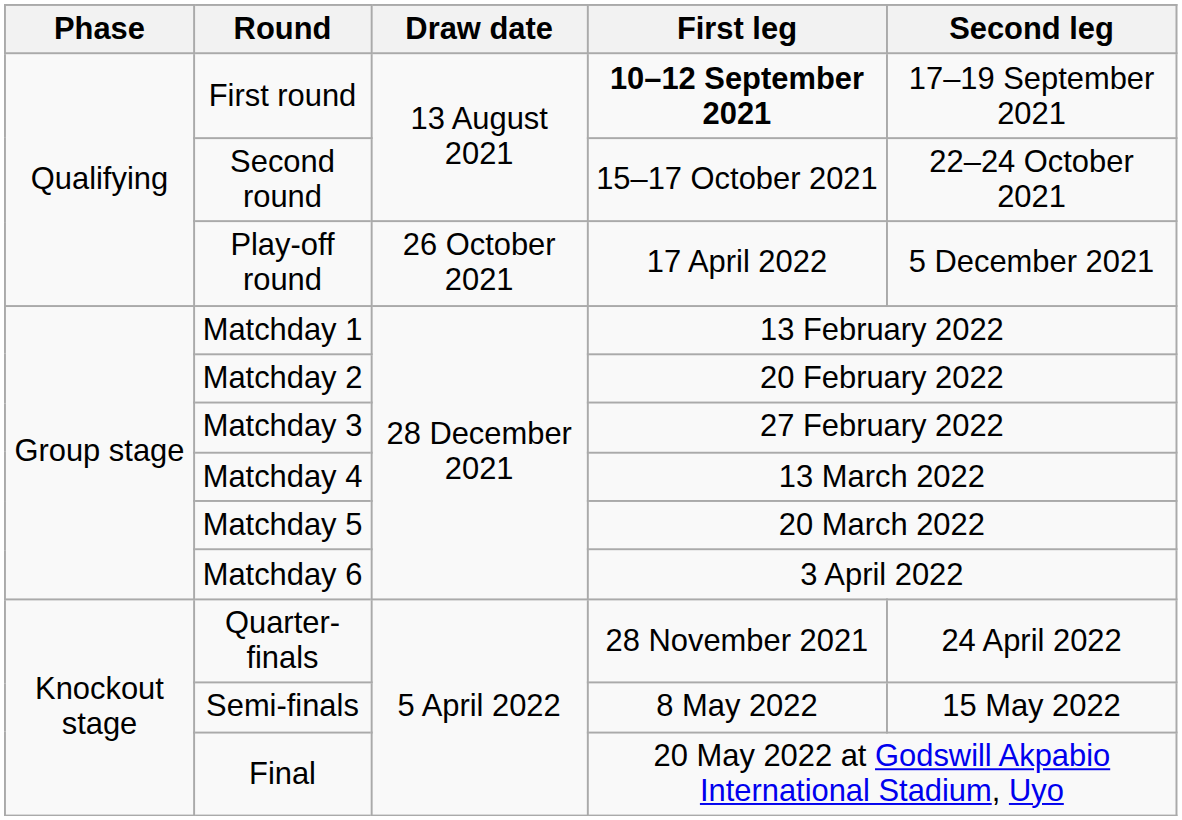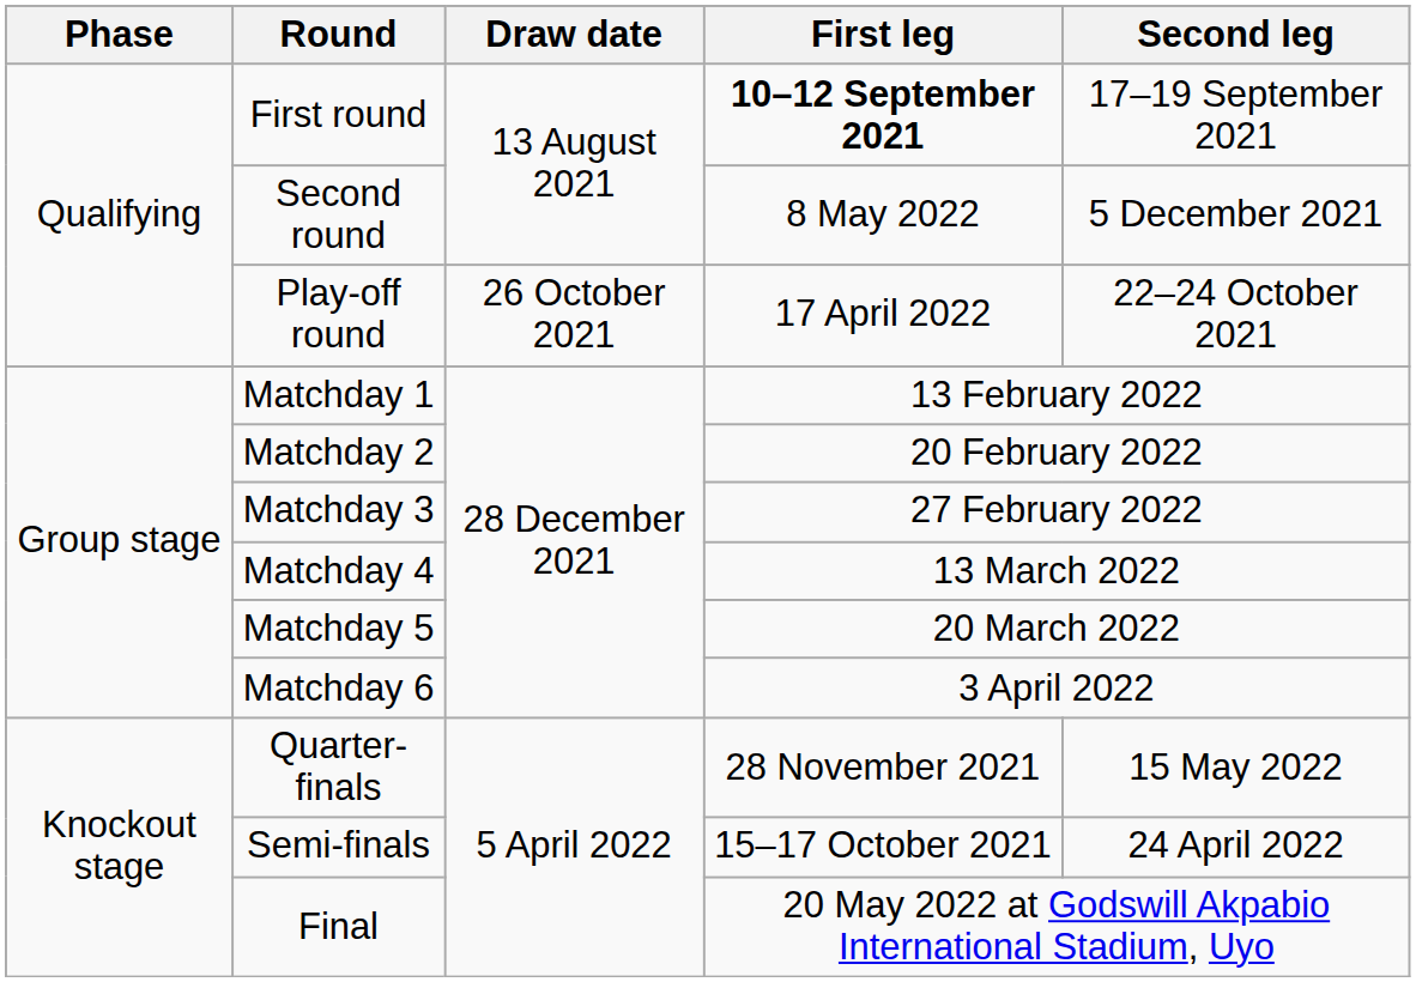 <table class="wikitable" style="text-align:center">
 <tr>
 <th>Phase</th>
 <th>Round</th>
 <th>Draw date</th>
 <th>First leg</th>
 <th>Second leg</th>
 </tr>
 <tr>
 <td rowspan=3>Qualifying</td>
 <td>First round</td>
 <td rowspan=2>13 August 2021</td>
 <td><strong>10–12 September 2021</strong></td>
 <td>17–19 September 2021</td>
 </tr>
 <tr>
 <td>Second round</td>
-<td>15–17 October 2021</td>
-<td>22–24 October 2021</td>
+<td>8 May 2022</td>
+<td>5 December 2021</td>
 </tr>
 <tr>
 <td>Play-off round</td>
 <td>26 October 2021</td>
 <td>17 April 2022</td>
-<td>5 December 2021</td>
+<td>22–24 October 2021</td>
 </tr>
 <tr>
 <td rowspan=6>Group stage</td>
 <td>Matchday 1</td>
 <td rowspan=6>28 December 2021</td>
 <td colspan=2>13 February 2022</td>
 </tr>
 <tr>
 <td>Matchday 2</td>
 <td colspan=2>20 February 2022</td>
 </tr>
 <tr>
 <td>Matchday 3</td>
 <td colspan=2>27 February 2022</td>
 </tr>
 <tr>
 <td>Matchday 4</td>
 <td colspan=2>13 March 2022</td>
 </tr>
 <tr>
 <td>Matchday 5</td>
 <td colspan=2>20 March 2022</td>
 </tr>
 <tr>
 <td>Matchday 6</td>
 <td colspan=2>3 April 2022</td>
 </tr>
 <tr>
 <td rowspan=3>Knockout stage</td>
 <td>Quarter-finals</td>
 <td rowspan=3>5 April 2022</td>
 <td>28 November 2021</td>
-<td>24 April 2022</td>
+<td>15 May 2022</td>
 </tr>
 <tr>
 <td>Semi-finals</td>
-<td>8 May 2022</td>
-<td>15 May 2022</td>
+<td>15–17 October 2021</td>
+<td>24 April 2022</td>
 </tr>
 <tr>
 <td>Final</td>
 <td colspan=2>20 May 2022 at <a href='#'>Godswill Akpabio International Stadium</a>, <a href='#'>Uyo</a></td>
 </tr>
 </table>
